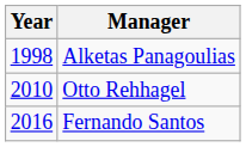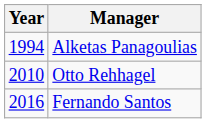 <table class="wikitable">
 <tr>
 <th>Year</th>
 <th>Manager</th>
 </tr>
 <tr>
-<td align=center><a href='#'>1998</a></td>
+<td align=center><a href='#'>1994</a></td>
 <td> <a href='#'>Alketas Panagoulias</a></td>
 </tr>
 <tr>
 <td align=center><a href='#'>2010</a></td>
 <td> <a href='#'>Otto Rehhagel</a></td>
 </tr>
 <tr>
 <td align=center><a href='#'>2016</a></td>
 <td> <a href='#'>Fernando Santos</a></td>
 </tr>
 </table>
